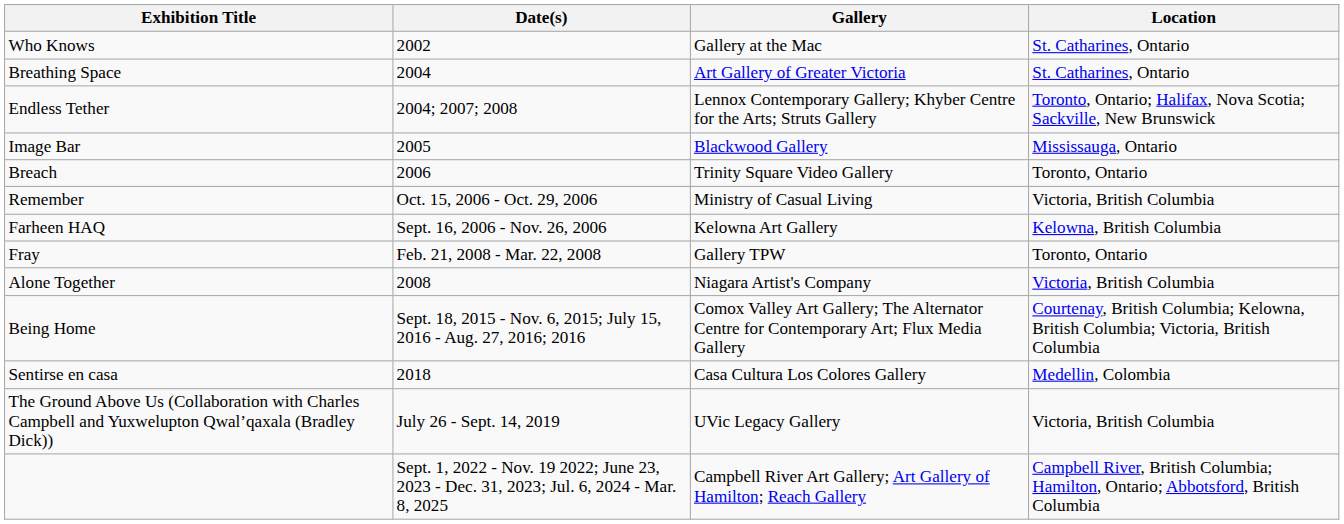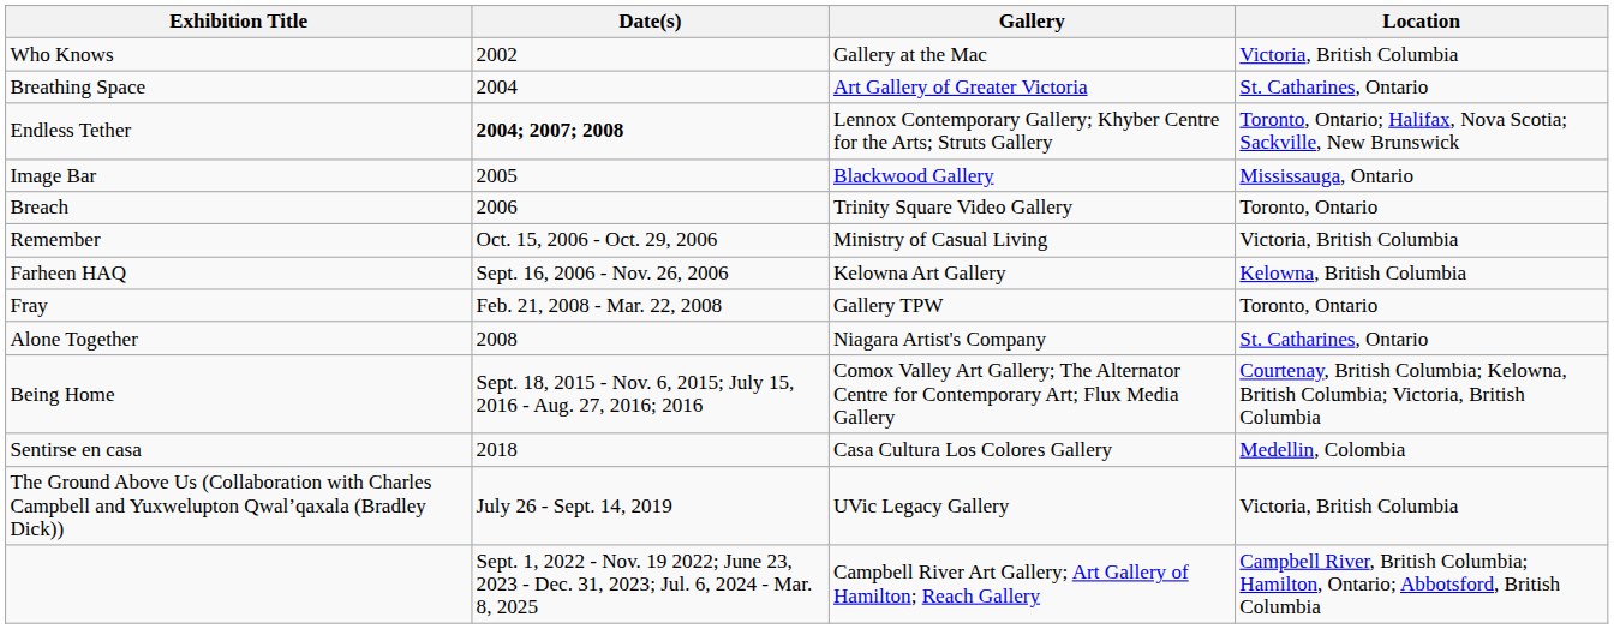 <table class="wikitable">
 <tr>
 <th>Exhibition Title</th>
 <th>Date(s)</th>
 <th>Gallery</th>
 <th>Location</th>
 </tr>
 <tr>
 <td>Who Knows</td>
 <td>2002</td>
 <td>Gallery at the Mac</td>
-<td><a href='#'>St. Catharines</a>, Ontario</td>
+<td><a href='#'>Victoria</a>, British Columbia</td>
 </tr>
 <tr>
 <td>Breathing Space</td>
 <td>2004</td>
 <td><a href='#'>Art Gallery of Greater Victoria</a></td>
 <td><a href='#'>St. Catharines</a>, Ontario</td>
 </tr>
 <tr>
 <td>Endless Tether</td>
-<td>2004; 2007; 2008</td>
+<td><strong>2004; 2007; 2008</strong></td>
 <td>Lennox Contemporary Gallery; Khyber Centre for the Arts; Struts Gallery</td>
 <td><a href='#'>Toronto</a>, Ontario; <a href='#'>Halifax</a>, Nova Scotia; <a href='#'>Sackville</a>, New Brunswick</td>
 </tr>
 <tr>
 <td>Image Bar</td>
 <td>2005</td>
 <td><a href='#'>Blackwood Gallery</a></td>
 <td><a href='#'>Mississauga</a>, Ontario</td>
 </tr>
 <tr>
 <td>Breach</td>
 <td>2006</td>
 <td>Trinity Square Video Gallery</td>
 <td>Toronto, Ontario</td>
 </tr>
 <tr>
 <td>Remember</td>
 <td>Oct. 15, 2006 - Oct. 29, 2006</td>
 <td>Ministry of Casual Living</td>
 <td>Victoria, British Columbia</td>
 </tr>
 <tr>
 <td>Farheen HAQ</td>
 <td>Sept. 16, 2006 - Nov. 26, 2006</td>
 <td>Kelowna Art Gallery</td>
 <td><a href='#'>Kelowna</a>, British Columbia</td>
 </tr>
 <tr>
 <td>Fray</td>
 <td>Feb. 21, 2008 - Mar. 22, 2008</td>
 <td>Gallery TPW</td>
 <td>Toronto, Ontario</td>
 </tr>
 <tr>
 <td>Alone Together</td>
 <td>2008</td>
 <td>Niagara Artist's Company</td>
-<td><a href='#'>Victoria</a>, British Columbia</td>
+<td><a href='#'>St. Catharines</a>, Ontario</td>
 </tr>
 <tr>
 <td>Being Home</td>
 <td>Sept. 18, 2015 - Nov. 6, 2015; July 15, 2016 - Aug. 27, 2016; 2016</td>
 <td>Comox Valley Art Gallery; The Alternator Centre for Contemporary Art; Flux Media Gallery</td>
 <td><a href='#'>Courtenay</a>, British Columbia; Kelowna, British Columbia; Victoria, British Columbia</td>
 </tr>
 <tr>
 <td>Sentirse en casa</td>
 <td>2018</td>
 <td>Casa Cultura Los Colores Gallery</td>
 <td><a href='#'>Medellin</a>, Colombia</td>
 </tr>
 <tr>
 <td>The Ground Above Us (Collaboration with Charles Campbell and Yuxwelupton Qwal’qaxala (Bradley Dick))</td>
 <td>July 26 - Sept. 14, 2019</td>
 <td>UVic Legacy Gallery</td>
 <td>Victoria, British Columbia</td>
 </tr>
 <tr>
 <td></td>
 <td>Sept. 1, 2022 - Nov. 19 2022; June 23, 2023 - Dec. 31, 2023; Jul. 6, 2024 - Mar. 8, 2025</td>
 <td>Campbell River Art Gallery; <a href='#'>Art Gallery of Hamilton</a>; <a href='#'>Reach Gallery</a></td>
 <td><a href='#'>Campbell River</a>, British Columbia; <a href='#'>Hamilton</a>, Ontario; <a href='#'>Abbotsford</a>, British Columbia</td>
 </tr>
 </table>
